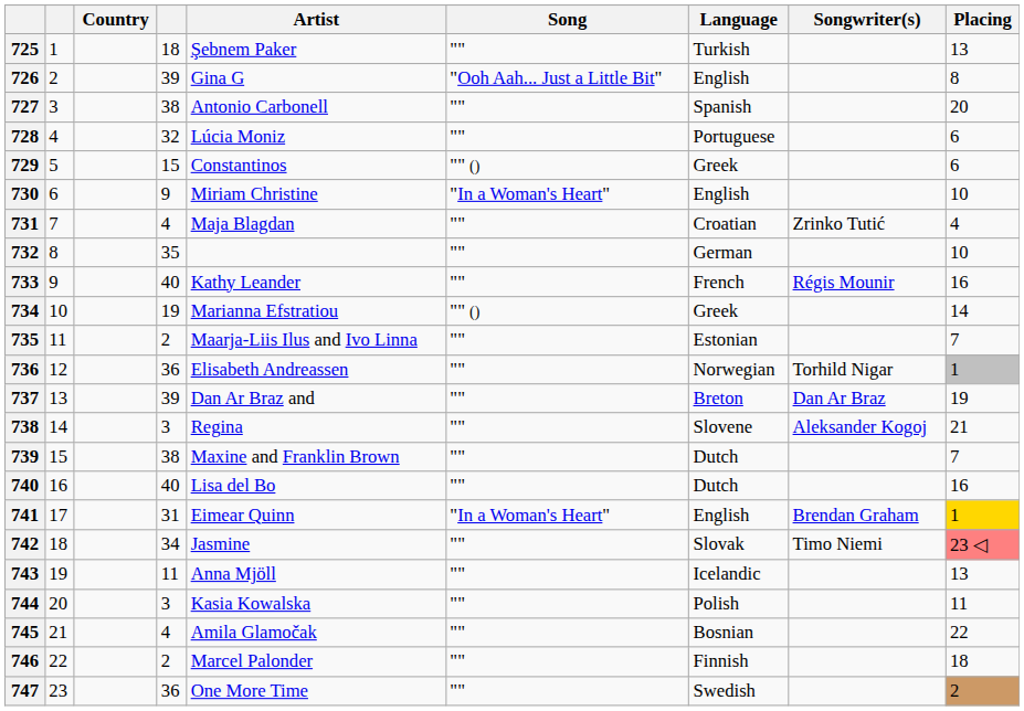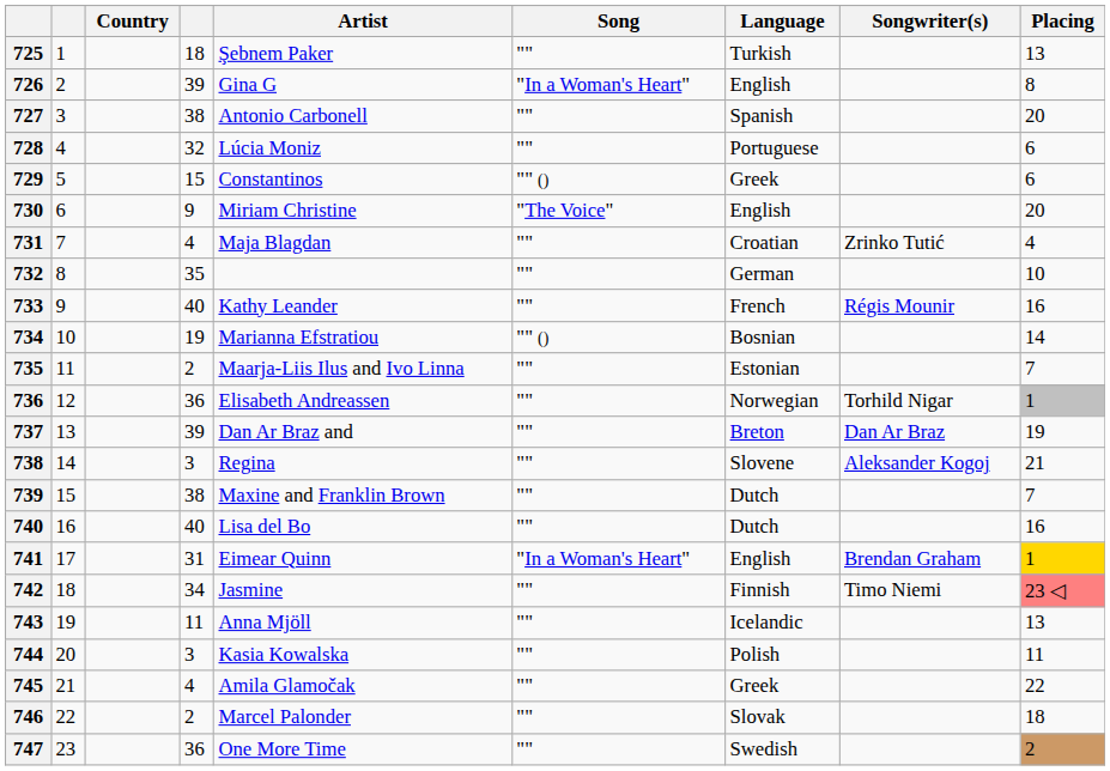 <table class="wikitable plainrowheaders" style="width:100%">
 <tr>
 </tr>
 <tr>
 <th scope="col"></th>
 <th scope="col"></th>
 <th scope="col">Country</th>
 <th scope="col"></th>
 <th scope="col">Artist</th>
 <th scope="col">Song</th>
 <th scope="col">Language</th>
 <th scope="col">Songwriter(s)</th>
 <th scope="col">Placing</th>
 </tr>
 <tr>
 <th scope="row">725</th>
 <td>1</td>
 <td></td>
 <td>18</td>
 <td><a href='#'>Şebnem Paker</a></td>
 <td>""</td>
 <td>Turkish</td>
 <td></td>
 <td>13</td>
 </tr>
 <tr>
 <th scope="row">726</th>
 <td>2</td>
 <td></td>
 <td>39</td>
 <td><a href='#'>Gina G</a></td>
-<td>"<a href='#'>Ooh Aah... Just a Little Bit</a>"</td>
+<td>"<a href='#'>In a Woman's Heart</a>"</td>
 <td>English</td>
 <td></td>
 <td>8</td>
 </tr>
 <tr>
 <th scope="row">727</th>
 <td>3</td>
 <td></td>
 <td>38</td>
 <td><a href='#'>Antonio Carbonell</a></td>
 <td>""</td>
 <td>Spanish</td>
 <td></td>
 <td>20</td>
 </tr>
 <tr>
 <th scope="row">728</th>
 <td>4</td>
 <td></td>
 <td>32</td>
 <td><a href='#'>Lúcia Moniz</a></td>
 <td>""</td>
 <td>Portuguese</td>
 <td></td>
 <td>6</td>
 </tr>
 <tr>
 <th scope="row">729</th>
 <td>5</td>
 <td></td>
 <td>15</td>
 <td><a href='#'>Constantinos</a></td>
 <td>"" <small>()</small></td>
 <td>Greek</td>
 <td></td>
 <td>6</td>
 </tr>
 <tr>
 <th scope="row">730</th>
 <td>6</td>
 <td></td>
 <td>9</td>
 <td><a href='#'>Miriam Christine</a></td>
-<td>"<a href='#'>In a Woman's Heart</a>"</td>
+<td>"<a href='#'>The Voice</a>"</td>
 <td>English</td>
 <td></td>
-<td>10</td>
+<td>20</td>
 </tr>
 <tr>
 <th scope="row">731</th>
 <td>7</td>
 <td></td>
 <td>4</td>
 <td><a href='#'>Maja Blagdan</a></td>
 <td>""</td>
 <td>Croatian</td>
 <td>Zrinko Tutić</td>
 <td>4</td>
 </tr>
 <tr>
 <th scope="row">732</th>
 <td>8</td>
 <td></td>
 <td>35</td>
 <td></td>
 <td>""</td>
 <td>German</td>
 <td></td>
 <td>10</td>
 </tr>
 <tr>
 <th scope="row">733</th>
 <td>9</td>
 <td></td>
 <td>40</td>
 <td><a href='#'>Kathy Leander</a></td>
 <td>""</td>
 <td>French</td>
 <td><a href='#'>Régis Mounir</a></td>
 <td>16</td>
 </tr>
 <tr>
 <th scope="row">734</th>
 <td>10</td>
 <td></td>
 <td>19</td>
 <td><a href='#'>Marianna Efstratiou</a></td>
 <td>"" <small>()</small></td>
-<td>Greek</td>
+<td>Bosnian</td>
 <td></td>
 <td>14</td>
 </tr>
 <tr>
 <th scope="row">735</th>
 <td>11</td>
 <td></td>
 <td>2</td>
 <td><a href='#'>Maarja-Liis Ilus</a> and <a href='#'>Ivo Linna</a></td>
 <td>""</td>
 <td>Estonian</td>
 <td></td>
 <td>7</td>
 </tr>
 <tr>
 <th scope="row">736</th>
 <td>12</td>
 <td></td>
 <td>36</td>
 <td><a href='#'>Elisabeth Andreassen</a></td>
 <td>""</td>
 <td>Norwegian</td>
 <td>Torhild Nigar</td>
 <td bgcolor="silver">1</td>
 </tr>
 <tr>
 <th scope="row">737</th>
 <td>13</td>
 <td></td>
 <td>39</td>
 <td><a href='#'>Dan Ar Braz</a> and </td>
 <td>""</td>
 <td><a href='#'>Breton</a></td>
 <td><a href='#'>Dan Ar Braz</a></td>
 <td>19</td>
 </tr>
 <tr>
 <th scope="row">738</th>
 <td>14</td>
 <td></td>
 <td>3</td>
 <td><a href='#'>Regina</a></td>
 <td>""</td>
 <td>Slovene</td>
 <td><a href='#'>Aleksander Kogoj</a></td>
 <td>21</td>
 </tr>
 <tr>
 <th scope="row">739</th>
 <td>15</td>
 <td></td>
 <td>38</td>
 <td><a href='#'>Maxine</a> and <a href='#'>Franklin Brown</a></td>
 <td>""</td>
 <td>Dutch</td>
 <td></td>
 <td>7</td>
 </tr>
 <tr>
 <th scope="row">740</th>
 <td>16</td>
 <td></td>
 <td>40</td>
 <td><a href='#'>Lisa del Bo</a></td>
 <td>""</td>
 <td>Dutch</td>
 <td></td>
 <td>16</td>
 </tr>
 <tr>
 <th scope="row">741</th>
 <td>17</td>
 <td></td>
 <td>31</td>
 <td><a href='#'>Eimear Quinn</a></td>
 <td>"<a href='#'>In a Woman's Heart</a>"</td>
 <td>English</td>
 <td><a href='#'>Brendan Graham</a></td>
 <td bgcolor="gold">1</td>
 </tr>
 <tr>
 <th scope="row">742</th>
 <td>18</td>
 <td></td>
 <td>34</td>
 <td><a href='#'>Jasmine</a></td>
 <td>""</td>
-<td>Slovak</td>
+<td>Finnish</td>
 <td>Timo Niemi</td>
 <td bgcolor="#FE8080">23 ◁</td>
 </tr>
 <tr>
 <th scope="row">743</th>
 <td>19</td>
 <td></td>
 <td>11</td>
 <td><a href='#'>Anna Mjöll</a></td>
 <td>""</td>
 <td>Icelandic</td>
 <td></td>
 <td>13</td>
 </tr>
 <tr>
 <th scope="row">744</th>
 <td>20</td>
 <td></td>
 <td>3</td>
 <td><a href='#'>Kasia Kowalska</a></td>
 <td>""</td>
 <td>Polish</td>
 <td></td>
 <td>11</td>
 </tr>
 <tr>
 <th scope="row">745</th>
 <td>21</td>
 <td></td>
 <td>4</td>
 <td><a href='#'>Amila Glamočak</a></td>
 <td>""</td>
-<td>Bosnian</td>
+<td>Greek</td>
 <td></td>
 <td>22</td>
 </tr>
 <tr>
 <th scope="row">746</th>
 <td>22</td>
 <td></td>
 <td>2</td>
 <td><a href='#'>Marcel Palonder</a></td>
 <td>""</td>
-<td>Finnish</td>
+<td>Slovak</td>
 <td></td>
 <td>18</td>
 </tr>
 <tr>
 <th scope="row">747</th>
 <td>23</td>
 <td></td>
 <td>36</td>
 <td><a href='#'>One More Time</a></td>
 <td>""</td>
 <td>Swedish</td>
 <td></td>
 <td bgcolor="#C96">2</td>
 </tr>
 </table>
